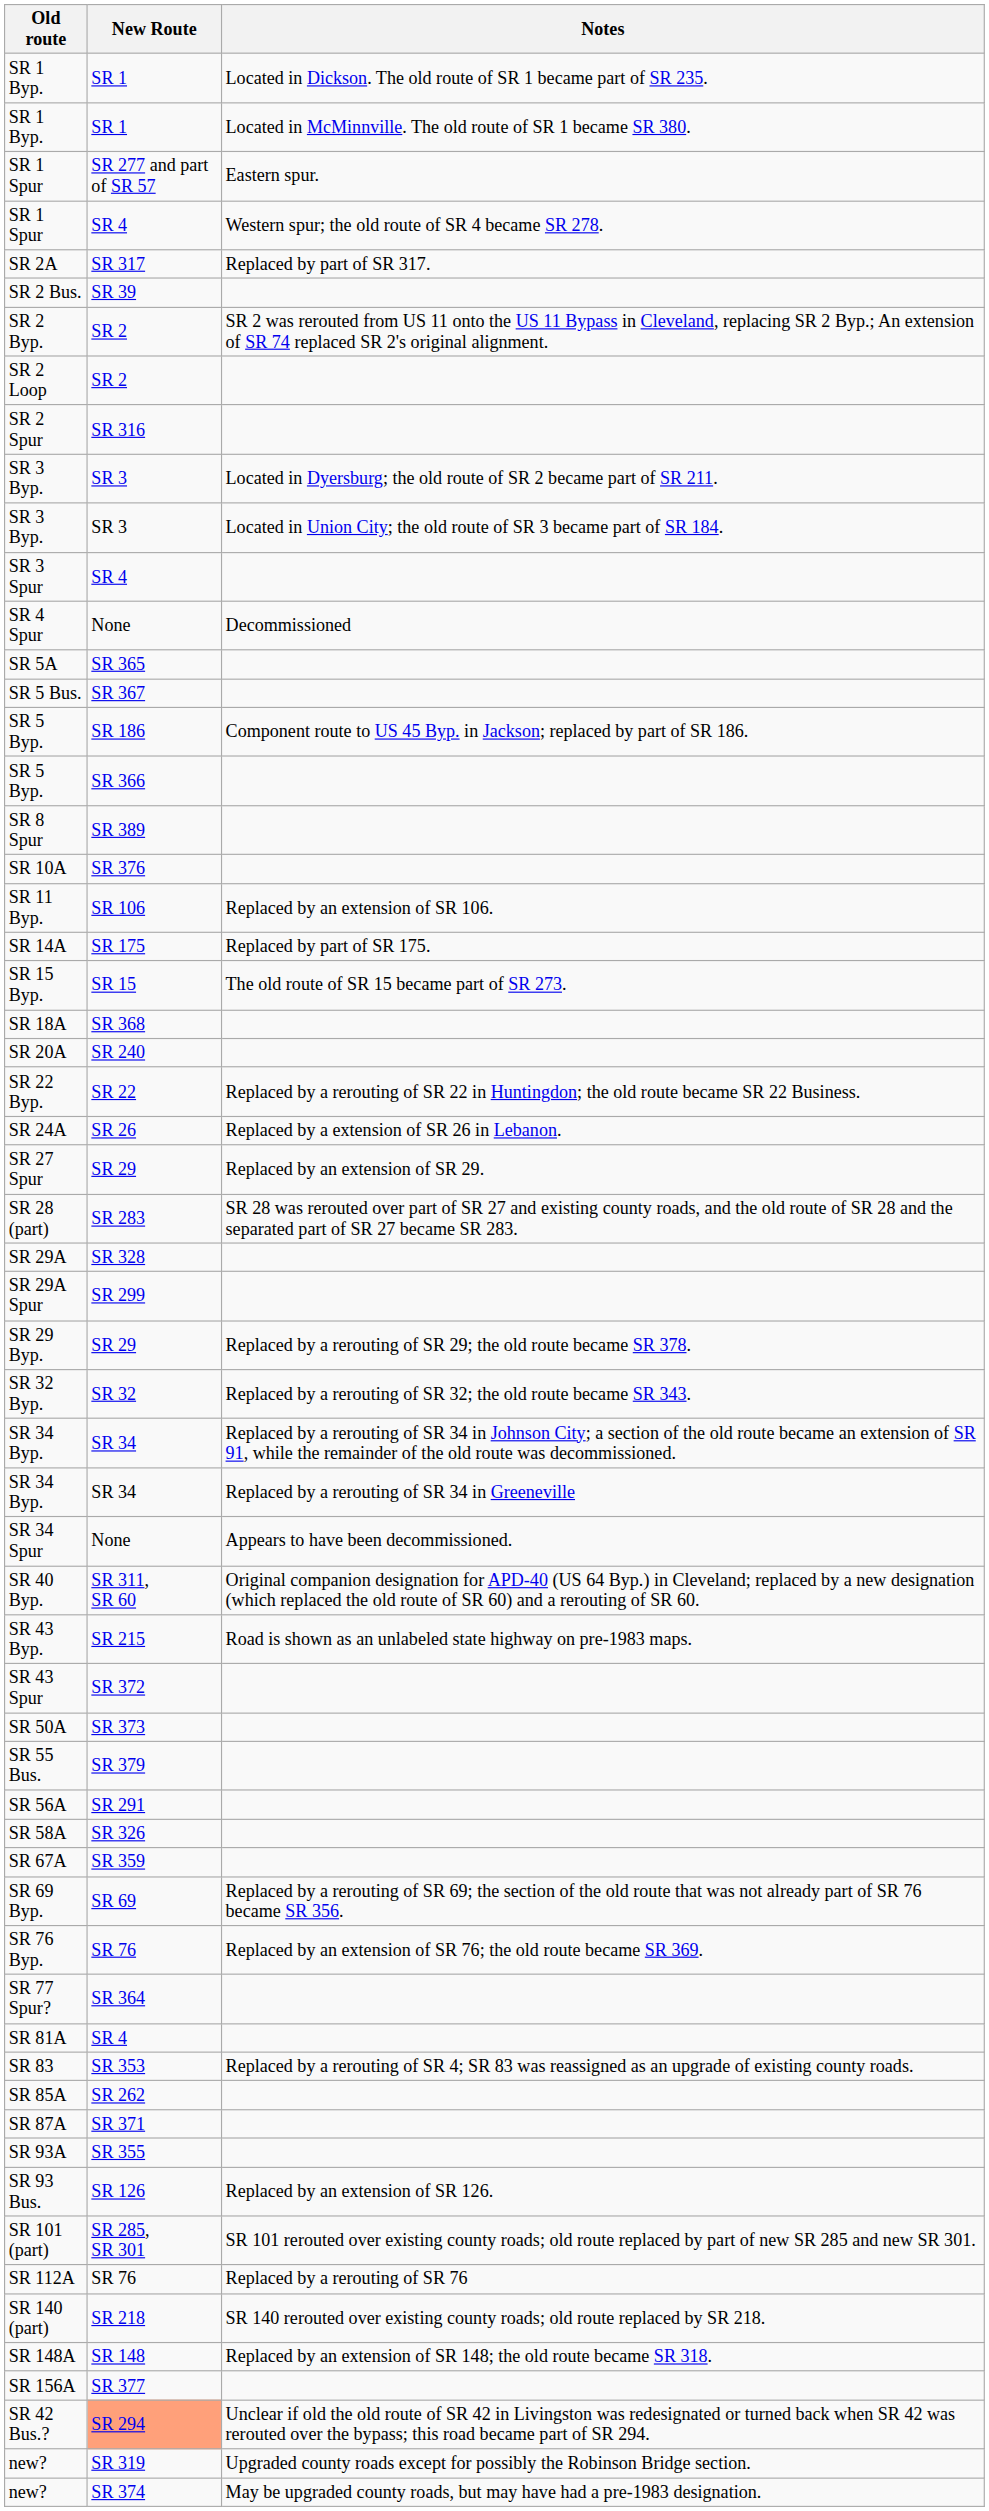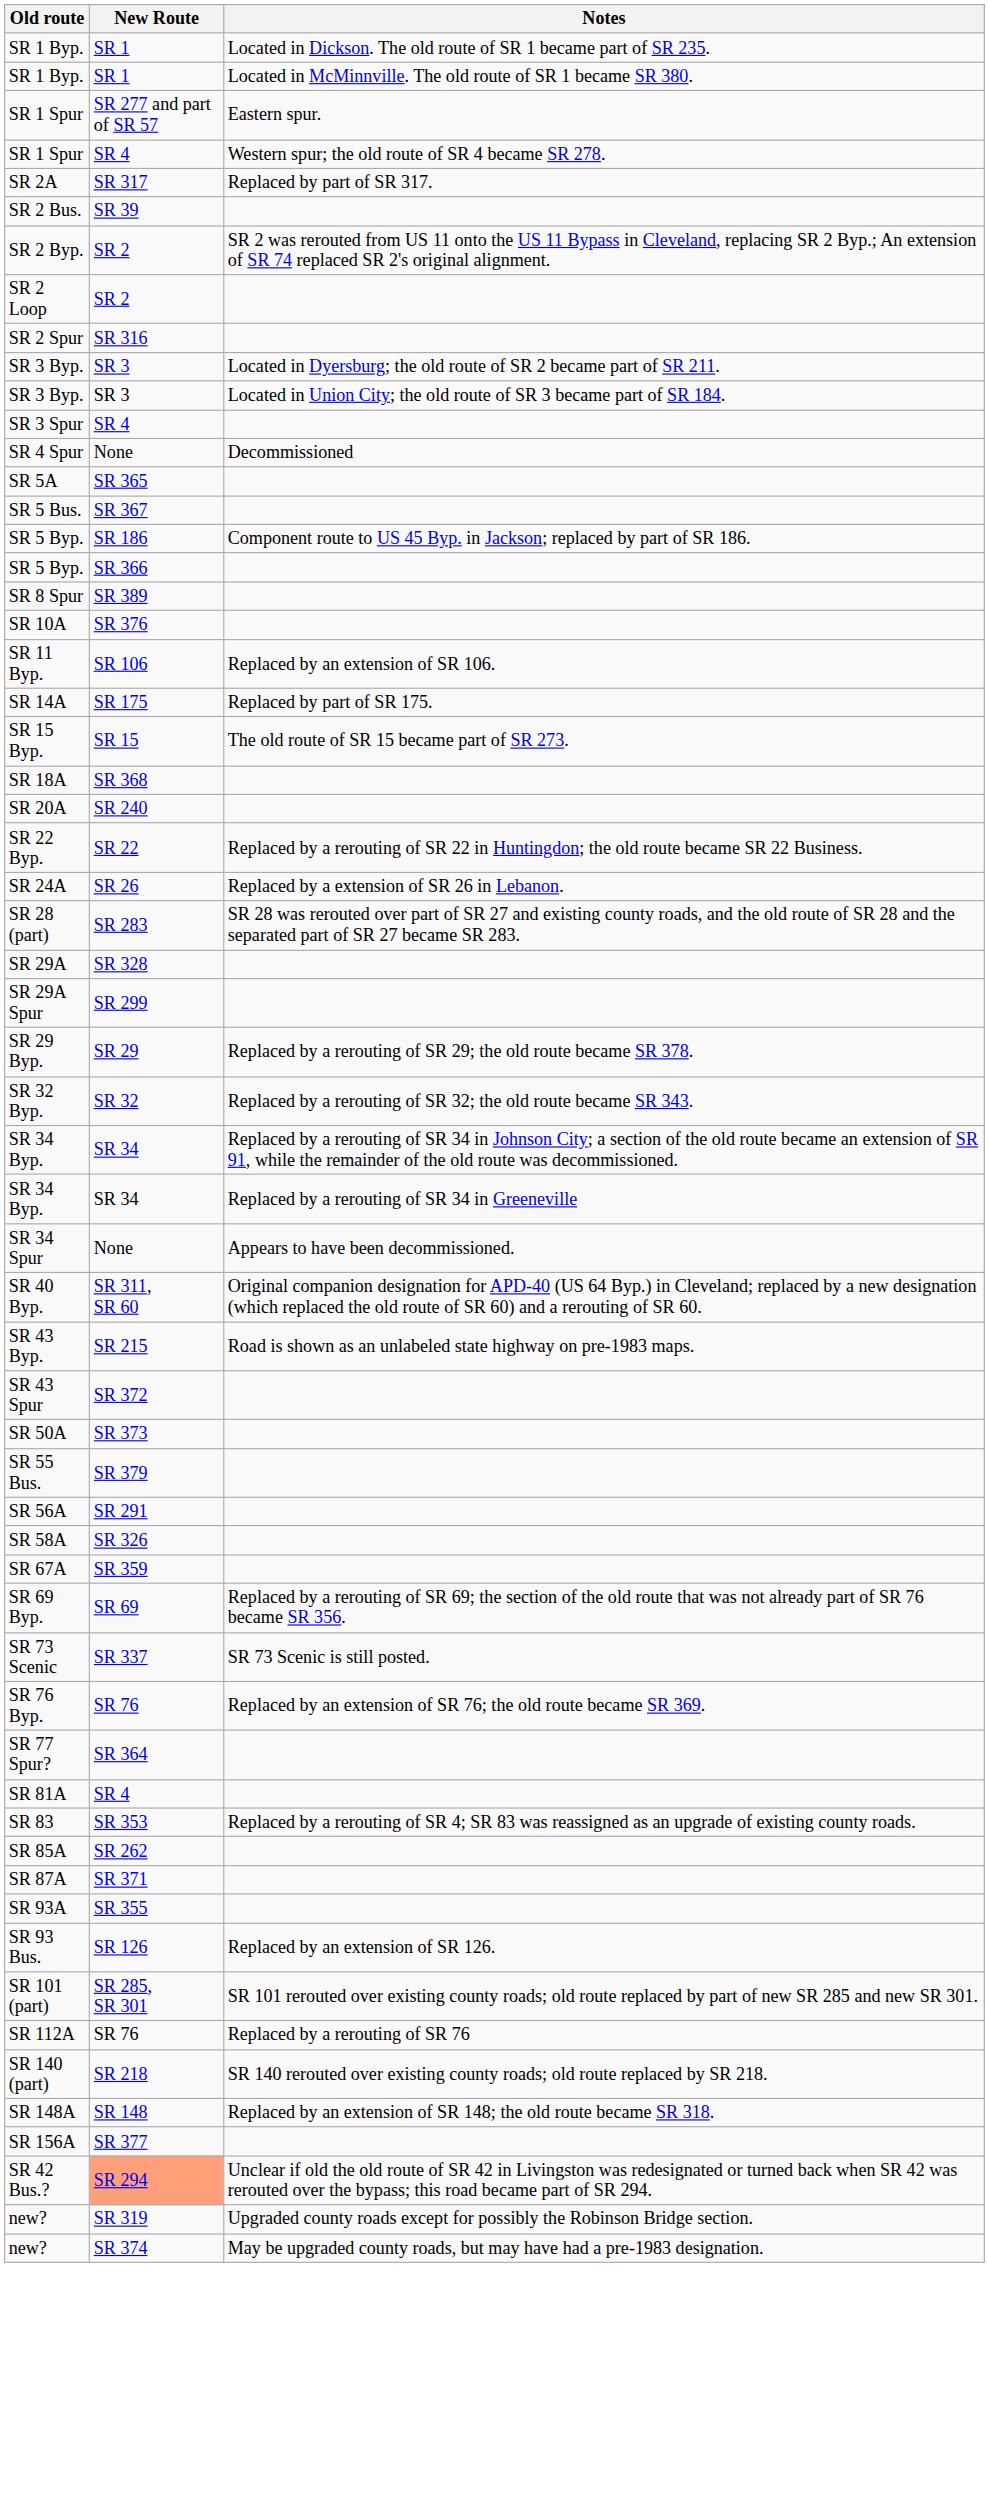 <table class="wikitable">
 <tr>
 <th>Old route</th>
 <th>New Route</th>
 <th>Notes</th>
 </tr>
 <tr>
 <td>SR 1 Byp.</td>
 <td><a href='#'>SR 1</a></td>
 <td>Located in <a href='#'>Dickson</a>. The old route of SR 1 became part of <a href='#'>SR 235</a>.</td>
 </tr>
 <tr>
 <td>SR 1 Byp.</td>
 <td><a href='#'>SR 1</a></td>
 <td>Located in <a href='#'>McMinnville</a>. The old route of SR 1 became <a href='#'>SR 380</a>.</td>
 </tr>
 <tr>
 <td>SR 1 Spur</td>
 <td><a href='#'>SR 277</a> and part of <a href='#'>SR 57</a></td>
 <td>Eastern spur.</td>
 </tr>
 <tr>
 <td>SR 1 Spur</td>
 <td><a href='#'>SR 4</a></td>
 <td>Western spur; the old route of SR 4 became <a href='#'>SR 278</a>.</td>
 </tr>
 <tr>
 <td>SR 2A</td>
 <td><a href='#'>SR 317</a></td>
 <td>Replaced by part of SR 317.</td>
 </tr>
 <tr>
 <td>SR 2 Bus.</td>
 <td><a href='#'>SR 39</a></td>
 <td></td>
 </tr>
 <tr>
 <td>SR 2 Byp.</td>
 <td><a href='#'>SR 2</a></td>
 <td>SR 2 was rerouted from US 11 onto the <a href='#'>US 11 Bypass</a> in <a href='#'>Cleveland</a>, replacing SR 2 Byp.; An extension of <a href='#'>SR 74</a> replaced SR 2's original alignment.</td>
 </tr>
 <tr>
 <td>SR 2 Loop</td>
 <td><a href='#'>SR 2</a></td>
 <td></td>
 </tr>
 <tr>
 <td>SR 2 Spur</td>
 <td><a href='#'>SR 316</a></td>
 <td></td>
 </tr>
 <tr>
 <td>SR 3 Byp.</td>
 <td><a href='#'>SR 3</a></td>
 <td>Located in <a href='#'>Dyersburg</a>; the old route of SR 2 became part of <a href='#'>SR 211</a>.</td>
 </tr>
 <tr>
 <td>SR 3 Byp.</td>
 <td>SR 3</td>
 <td>Located in <a href='#'>Union City</a>; the old route of SR 3 became part of <a href='#'>SR 184</a>.</td>
 </tr>
 <tr>
 <td>SR 3 Spur</td>
 <td><a href='#'>SR 4</a></td>
 <td></td>
 </tr>
 <tr>
 <td>SR 4 Spur</td>
 <td>None</td>
 <td>Decommissioned</td>
 </tr>
 <tr>
 <td>SR 5A</td>
 <td><a href='#'>SR 365</a></td>
 <td></td>
 </tr>
 <tr>
 <td>SR 5 Bus.</td>
 <td><a href='#'>SR 367</a></td>
 <td></td>
 </tr>
 <tr>
 <td>SR 5 Byp.</td>
 <td><a href='#'>SR 186</a></td>
 <td>Component route to <a href='#'>US 45 Byp.</a> in <a href='#'>Jackson</a>; replaced by part of SR 186.</td>
 </tr>
 <tr>
 <td>SR 5 Byp.</td>
 <td><a href='#'>SR 366</a></td>
 <td></td>
 </tr>
 <tr>
 <td>SR 8 Spur</td>
 <td><a href='#'>SR 389</a></td>
 <td></td>
 </tr>
 <tr>
 <td>SR 10A</td>
 <td><a href='#'>SR 376</a></td>
 <td></td>
 </tr>
 <tr>
 <td>SR 11 Byp.</td>
 <td><a href='#'>SR 106</a></td>
 <td>Replaced by an extension of SR 106.</td>
 </tr>
 <tr>
 <td>SR 14A</td>
 <td><a href='#'>SR 175</a></td>
 <td>Replaced by part of SR 175.</td>
 </tr>
 <tr>
 <td>SR 15 Byp.</td>
 <td><a href='#'>SR 15</a></td>
 <td>The old route of SR 15 became part of <a href='#'>SR 273</a>.</td>
 </tr>
 <tr>
 <td>SR 18A</td>
 <td><a href='#'>SR 368</a></td>
 <td></td>
 </tr>
 <tr>
 <td>SR 20A</td>
 <td><a href='#'>SR 240</a></td>
 <td></td>
 </tr>
 <tr>
 <td>SR 22 Byp.</td>
 <td><a href='#'>SR 22</a></td>
 <td>Replaced by a rerouting of SR 22 in <a href='#'>Huntingdon</a>; the old route became SR 22 Business.</td>
 </tr>
 <tr>
 <td>SR 24A</td>
 <td><a href='#'>SR 26</a></td>
 <td>Replaced by a extension of SR 26 in <a href='#'>Lebanon</a>.</td>
 </tr>
 <tr>
-<td>SR 27 Spur</td>
-<td><a href='#'>SR 29</a></td>
-<td>Replaced by an extension of SR 29.</td>
-</tr>
-<tr>
 <td>SR 28 (part)</td>
 <td><a href='#'>SR 283</a></td>
 <td>SR 28 was rerouted over part of SR 27 and existing county roads, and the old route of SR 28 and the separated part of SR 27 became SR 283.</td>
 </tr>
 <tr>
 <td>SR 29A</td>
 <td><a href='#'>SR 328</a></td>
 <td></td>
 </tr>
 <tr>
 <td>SR 29A Spur</td>
 <td><a href='#'>SR 299</a></td>
 <td></td>
 </tr>
 <tr>
 <td>SR 29 Byp.</td>
 <td><a href='#'>SR 29</a></td>
 <td>Replaced by a rerouting of SR 29; the old route became <a href='#'>SR 378</a>.</td>
 </tr>
 <tr>
 <td>SR 32 Byp.</td>
 <td><a href='#'>SR 32</a></td>
 <td>Replaced by a rerouting of SR 32; the old route became <a href='#'>SR 343</a>.</td>
 </tr>
 <tr>
 <td>SR 34 Byp.</td>
 <td><a href='#'>SR 34</a></td>
 <td>Replaced by a rerouting of SR 34 in <a href='#'>Johnson City</a>; a section of the old route became an extension of <a href='#'>SR 91</a>, while the remainder of the old route was decommissioned.</td>
 </tr>
 <tr>
 <td>SR 34 Byp.</td>
 <td>SR 34</td>
 <td>Replaced by a rerouting of SR 34 in <a href='#'>Greeneville</a></td>
 </tr>
 <tr>
 <td>SR 34 Spur</td>
 <td>None</td>
 <td>Appears to have been decommissioned.</td>
 </tr>
 <tr>
 <td>SR 40 Byp.</td>
 <td><a href='#'>SR 311</a>,<br> <a href='#'>SR 60</a></td>
 <td>Original companion designation for <a href='#'>APD-40</a> (US 64 Byp.) in Cleveland; replaced by a new designation (which replaced the old route of SR 60) and a rerouting of SR 60.</td>
 </tr>
 <tr>
 <td>SR 43 Byp.</td>
 <td><a href='#'>SR 215</a></td>
 <td>Road is shown as an unlabeled state highway on pre-1983 maps.</td>
 </tr>
 <tr>
 <td>SR 43 Spur</td>
 <td><a href='#'>SR 372</a></td>
 <td></td>
 </tr>
 <tr>
 <td>SR 50A</td>
 <td><a href='#'>SR 373</a></td>
 <td></td>
 </tr>
 <tr>
 <td>SR 55 Bus.</td>
 <td><a href='#'>SR 379</a></td>
 <td></td>
 </tr>
 <tr>
 <td>SR 56A</td>
 <td><a href='#'>SR 291</a></td>
 <td></td>
 </tr>
 <tr>
 <td>SR 58A</td>
 <td><a href='#'>SR 326</a></td>
 <td></td>
 </tr>
 <tr>
 <td>SR 67A</td>
 <td><a href='#'>SR 359</a></td>
 <td></td>
 </tr>
 <tr>
 <td>SR 69 Byp.</td>
 <td><a href='#'>SR 69</a></td>
 <td>Replaced by a rerouting of SR 69; the section of the old route that was not already part of SR 76 became <a href='#'>SR 356</a>.</td>
 </tr>
 <tr>
+<td>SR 73 Scenic</td>
+<td><a href='#'>SR 337</a></td>
+<td>SR 73 Scenic is still posted.</td>
+</tr>
+<tr>
 <td>SR 76 Byp.</td>
 <td><a href='#'>SR 76</a></td>
 <td>Replaced by an extension of SR 76; the old route became <a href='#'>SR 369</a>.</td>
 </tr>
 <tr>
 <td>SR 77 Spur?</td>
 <td><a href='#'>SR 364</a></td>
 <td></td>
 </tr>
 <tr>
 <td>SR 81A</td>
 <td><a href='#'>SR 4</a></td>
 <td></td>
 </tr>
 <tr>
 <td>SR 83</td>
 <td><a href='#'>SR 353</a></td>
 <td>Replaced by a rerouting of SR 4; SR 83 was reassigned as an upgrade of existing county roads.</td>
 </tr>
 <tr>
 <td>SR 85A</td>
 <td><a href='#'>SR 262</a></td>
 <td></td>
 </tr>
 <tr>
 <td>SR 87A</td>
 <td><a href='#'>SR 371</a></td>
 <td></td>
 </tr>
 <tr>
 <td>SR 93A</td>
 <td><a href='#'>SR 355</a></td>
 <td></td>
 </tr>
 <tr>
 <td>SR 93 Bus.</td>
 <td><a href='#'>SR 126</a></td>
 <td>Replaced by an extension of SR 126.</td>
 </tr>
 <tr>
 <td>SR 101 (part)</td>
 <td><a href='#'>SR 285</a>,<br> <a href='#'>SR 301</a></td>
 <td>SR 101 rerouted over existing county roads; old route replaced by part of new SR 285 and new SR 301.</td>
 </tr>
 <tr>
 <td>SR 112A</td>
 <td>SR 76</td>
 <td>Replaced by a rerouting of SR 76</td>
 </tr>
 <tr>
 <td>SR 140 (part)</td>
 <td><a href='#'>SR 218</a></td>
 <td>SR 140 rerouted over existing county roads; old route replaced by SR 218.</td>
 </tr>
 <tr>
 <td>SR 148A</td>
 <td><a href='#'>SR 148</a></td>
 <td>Replaced by an extension of SR 148; the old route became <a href='#'>SR 318</a>.</td>
 </tr>
 <tr>
 <td>SR 156A</td>
 <td><a href='#'>SR 377</a></td>
 <td></td>
 </tr>
 <tr>
 <td>SR 42 Bus.?</td>
 <td style="background: lightsalmon;"><a href='#'>SR 294</a></td>
 <td>Unclear if old the old route of SR 42 in Livingston was redesignated or turned back when SR 42 was rerouted over the bypass; this road became part of SR 294.</td>
 </tr>
 <tr>
 <td>new?</td>
 <td><a href='#'>SR 319</a></td>
 <td>Upgraded county roads except for possibly the Robinson Bridge section.</td>
 </tr>
 <tr>
 <td>new?</td>
 <td><a href='#'>SR 374</a></td>
 <td>May be upgraded county roads, but may have had a pre-1983 designation.</td>
 </tr>
 </table>
